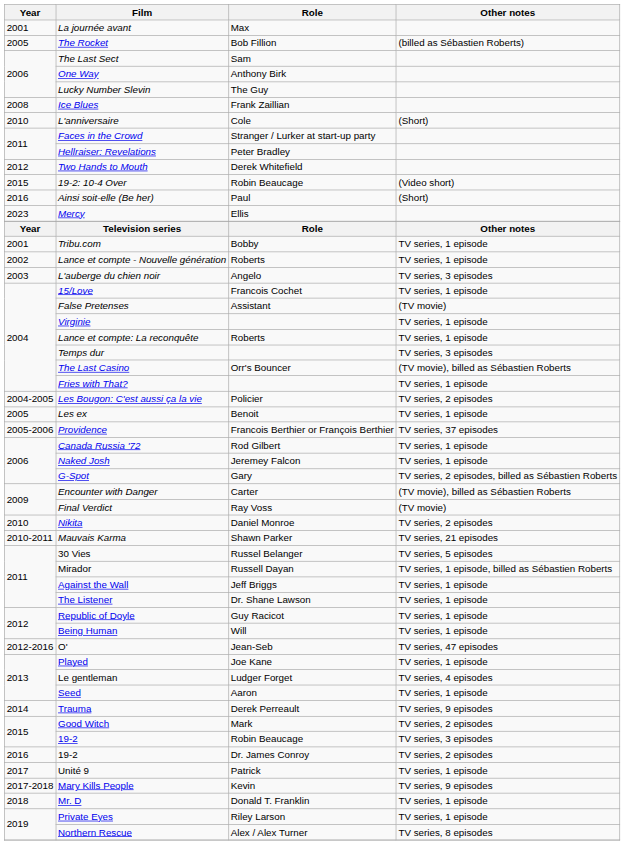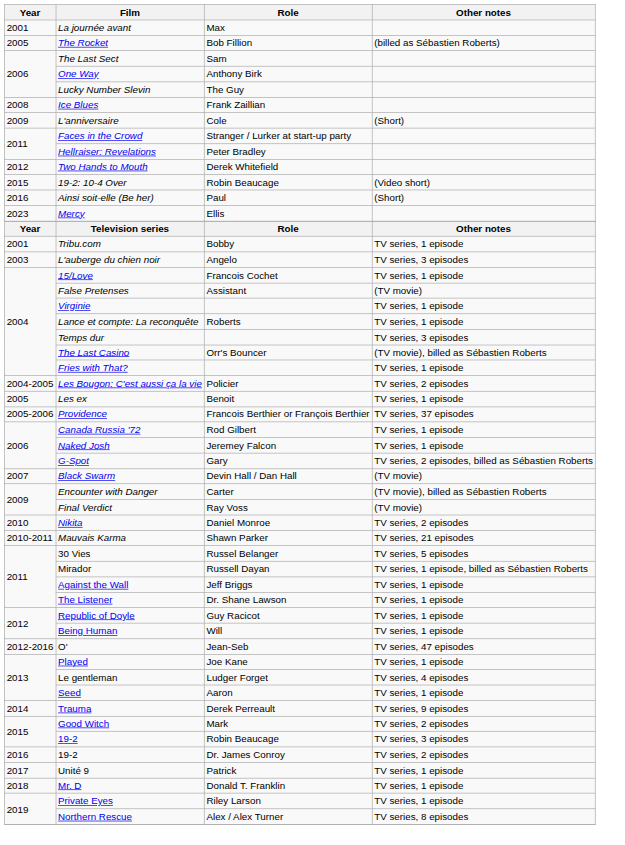 <table class="wikitable" style="font-size: 90%;">
 <tr>
 <th>Year</th>
 <th>Film</th>
 <th>Role</th>
 <th>Other notes</th>
 </tr>
 <tr>
 <td>2001</td>
 <td><em>La journée avant</em></td>
 <td>Max</td>
 <td></td>
 </tr>
 <tr>
 <td>2005</td>
 <td><em><a href='#'>The Rocket</a></em></td>
 <td>Bob Fillion</td>
 <td>(billed as Sébastien Roberts)</td>
 </tr>
 <tr>
 <td rowspan=3>2006</td>
 <td><em>The Last Sect</em></td>
 <td>Sam</td>
 <td></td>
 </tr>
 <tr>
 <td><em><a href='#'>One Way</a></em></td>
 <td>Anthony Birk</td>
 <td></td>
 </tr>
 <tr>
 <td><em>Lucky Number Slevin</em></td>
 <td>The Guy</td>
 <td></td>
 </tr>
 <tr>
 <td>2008</td>
 <td><em><a href='#'>Ice Blues</a></em></td>
 <td>Frank Zaillian</td>
 <td></td>
 </tr>
 <tr>
-<td>2010</td>
+<td>2009</td>
 <td><em>L'anniversaire</em></td>
 <td>Cole</td>
 <td>(Short)</td>
 </tr>
 <tr>
 <td rowspan=2>2011</td>
 <td><em><a href='#'>Faces in the Crowd</a></em></td>
 <td>Stranger / Lurker at start-up party</td>
 <td></td>
 </tr>
 <tr>
 <td><em><a href='#'>Hellraiser: Revelations</a></em></td>
 <td>Peter Bradley</td>
 <td></td>
 </tr>
 <tr>
 <td>2012</td>
 <td><em><a href='#'>Two Hands to Mouth</a></em></td>
 <td>Derek Whitefield</td>
 <td></td>
 </tr>
 <tr>
 <td>2015</td>
 <td><em>19-2: 10-4 Over</em></td>
 <td>Robin Beaucage</td>
 <td>(Video short)</td>
 </tr>
 <tr>
 <td>2016</td>
 <td><em>Ainsi soit-elle (Be her)</em></td>
 <td>Paul</td>
 <td>(Short)</td>
 </tr>
 <tr>
 <td>2023</td>
 <td><em><a href='#'>Mercy</a></em></td>
 <td>Ellis</td>
 <td></td>
 </tr>
 <tr>
 </tr>
 <tr>
 <th>Year</th>
 <th>Television series</th>
 <th>Role</th>
 <th>Other notes</th>
 </tr>
 <tr>
 <td>2001</td>
 <td><em>Tribu.com</em></td>
 <td>Bobby</td>
-<td>TV series, 1 episode</td>
-</tr>
-<tr>
-<td>2002</td>
-<td><em>Lance et compte - Nouvelle génération</em></td>
-<td>Roberts</td>
 <td>TV series, 1 episode</td>
 </tr>
 <tr>
 <td>2003</td>
 <td><em>L'auberge du chien noir</em></td>
 <td>Angelo</td>
 <td>TV series, 3 episodes</td>
 </tr>
 <tr>
 <td rowspan=7>2004</td>
 <td><em><a href='#'>15/Love</a></em></td>
 <td>Francois Cochet</td>
 <td>TV series, 1 episode</td>
 </tr>
 <tr>
 <td><em>False Pretenses</em></td>
 <td>Assistant</td>
 <td>(TV movie)</td>
 </tr>
 <tr>
 <td><em><a href='#'>Virginie</a></em></td>
 <td></td>
 <td>TV series, 1 episode</td>
 </tr>
 <tr>
 <td><em>Lance et compte: La reconquête</em></td>
 <td>Roberts</td>
 <td>TV series, 1 episode</td>
 </tr>
 <tr>
 <td><em>Temps dur</em></td>
 <td></td>
 <td>TV series, 3 episodes</td>
 </tr>
 <tr>
 <td><em><a href='#'>The Last Casino</a></em></td>
 <td>Orr's Bouncer</td>
 <td>(TV movie), billed as Sébastien Roberts</td>
 </tr>
 <tr>
 <td><em><a href='#'>Fries with That?</a></em></td>
 <td></td>
 <td>TV series, 1 episode</td>
 </tr>
 <tr>
 <td>2004-2005</td>
 <td><em><a href='#'>Les Bougon: C'est aussi ça la vie</a></em></td>
 <td>Policier</td>
 <td>TV series, 2 episodes</td>
 </tr>
 <tr>
 <td>2005</td>
 <td><em>Les ex</em></td>
 <td>Benoit</td>
 <td>TV series, 1 episode</td>
 </tr>
 <tr>
 <td>2005-2006</td>
 <td><em><a href='#'>Providence</a></em></td>
 <td>Francois Berthier or François Berthier</td>
 <td>TV series, 37 episodes</td>
 </tr>
 <tr>
 <td rowspan=3>2006</td>
 <td><em><a href='#'>Canada Russia '72</a></em></td>
 <td>Rod Gilbert</td>
 <td>TV series, 1 episode</td>
 </tr>
 <tr>
 <td><em><a href='#'>Naked Josh</a></em></td>
 <td>Jeremey Falcon</td>
 <td>TV series, 1 episode</td>
 </tr>
 <tr>
 <td><em><a href='#'>G-Spot</a></em></td>
 <td>Gary</td>
 <td>TV series, 2 episodes, billed as Sébastien Roberts</td>
+</tr>
+<tr>
+<td>2007</td>
+<td><em><a href='#'>Black Swarm</a></em></td>
+<td>Devin Hall / Dan Hall</td>
+<td>(TV movie)</td>
 </tr>
 <tr>
 <td rowspan=2>2009</td>
 <td><em>Encounter with Danger</em></td>
 <td>Carter</td>
 <td>(TV movie), billed as Sébastien Roberts</td>
 </tr>
 <tr>
 <td><em>Final Verdict</em></td>
 <td>Ray Voss</td>
 <td>(TV movie)</td>
 </tr>
 <tr>
 <td>2010</td>
 <td><em><a href='#'>Nikita</a></em></td>
 <td>Daniel Monroe</td>
 <td>TV series, 2 episodes</td>
 </tr>
 <tr>
 <td>2010-2011</td>
 <td><em>Mauvais Karma</em></td>
 <td>Shawn Parker</td>
 <td>TV series, 21 episodes</td>
 </tr>
 <tr>
 <td rowspan=4>2011</td>
 <td>30 Vies<em></td>
 <td>Russel Belanger</td>
 <td>TV series, 5 episodes</td>
 </tr>
 <tr>
 <td></em>Mirador<em></td>
 <td>Russell Dayan</td>
 <td>TV series, 1 episode, billed as Sébastien Roberts</td>
 </tr>
 <tr>
 <td></em><a href='#'>Against the Wall</a><em></td>
 <td>Jeff Briggs</td>
 <td>TV series, 1 episode</td>
 </tr>
 <tr>
 <td></em><a href='#'>The Listener</a><em></td>
 <td>Dr. Shane Lawson</td>
 <td>TV series, 1 episode</td>
 </tr>
 <tr>
 <td rowspan=2>2012</td>
 <td></em><a href='#'>Republic of Doyle</a><em></td>
 <td>Guy Racicot</td>
 <td>TV series, 1 episode</td>
 </tr>
 <tr>
 <td></em><a href='#'>Being Human</a><em></td>
 <td>Will</td>
 <td>TV series, 1 episode</td>
 </tr>
 <tr>
 <td>2012-2016</td>
 <td></em> O' <em></td>
 <td>Jean-Seb</td>
 <td>TV series, 47 episodes</td>
 </tr>
 <tr>
 <td rowspan=3>2013</td>
 <td></em><a href='#'>Played</a><em></td>
 <td>Joe Kane</td>
 <td>TV series, 1 episode</td>
 </tr>
 <tr>
 <td></em>Le gentleman<em></td>
 <td>Ludger Forget</td>
 <td>TV series, 4 episodes</td>
 </tr>
 <tr>
 <td></em><a href='#'>Seed</a><em></td>
 <td>Aaron</td>
 <td>TV series, 1 episode</td>
 </tr>
 <tr>
 <td>2014</td>
 <td></em><a href='#'>Trauma</a><em></td>
 <td>Derek Perreault</td>
 <td>TV series, 9 episodes</td>
 </tr>
 <tr>
 <td rowspan=2>2015</td>
 <td></em><a href='#'>Good Witch</a><em></td>
 <td>Mark</td>
 <td>TV series, 2 episodes</td>
 </tr>
 <tr>
 <td></em><a href='#'>19-2</a><em></td>
 <td>Robin Beaucage</td>
 <td>TV series, 3 episodes</td>
 </tr>
 <tr>
 <td>2016</td>
 <td></em>19-2<em></td>
 <td>Dr. James Conroy</td>
 <td>TV series, 2 episodes</td>
 </tr>
 <tr>
 <td>2017</td>
 <td></em>Unité 9<em></td>
 <td>Patrick</td>
 <td>TV series, 1 episode</td>
 </tr>
 <tr>
-<td>2017-2018</td>
-<td></em><a href='#'>Mary Kills People</a><em></td>
-<td>Kevin</td>
-<td>TV series, 9 episodes</td>
-</tr>
-<tr>
 <td>2018</td>
 <td></em><a href='#'>Mr. D</a><em></td>
 <td>Donald T. Franklin</td>
 <td>TV series, 1 episode</td>
 </tr>
 <tr>
 <td rowspan=2>2019</td>
 <td></em><a href='#'>Private Eyes</a><em></td>
 <td>Riley Larson</td>
 <td>TV series, 1 episode</td>
 </tr>
 <tr>
 <td></em><a href='#'>Northern Rescue</a><em></td>
 <td>Alex / Alex Turner</td>
 <td>TV series, 8 episodes</td>
 </tr>
 <tr>
 </tr>
 </table>
